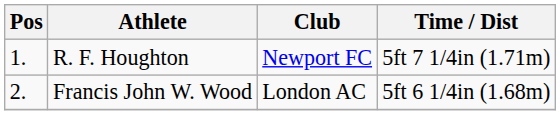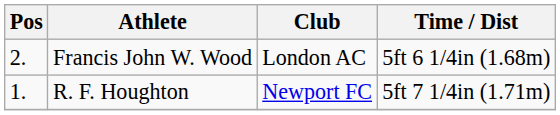 <table class="wikitable">
 <tr>
 <th>Pos</th>
 <th>Athlete</th>
 <th>Club</th>
 <th>Time / Dist</th>
 </tr>
 <tr>
+<td>2.</td>
+<td>Francis John W. Wood</td>
+<td>London AC</td>
+<td>5ft 6 1/4in (1.68m)</td>
+</tr>
+<tr>
 <td>1.</td>
 <td>R. F. Houghton</td>
 <td><a href='#'>Newport FC</a></td>
 <td>5ft 7 1/4in (1.71m)</td>
 </tr>
 <tr>
-<td>2.</td>
-<td>Francis John W. Wood</td>
-<td>London AC</td>
-<td>5ft 6 1/4in (1.68m)</td>
-</tr>
-<tr>
 </tr>
 </table>
